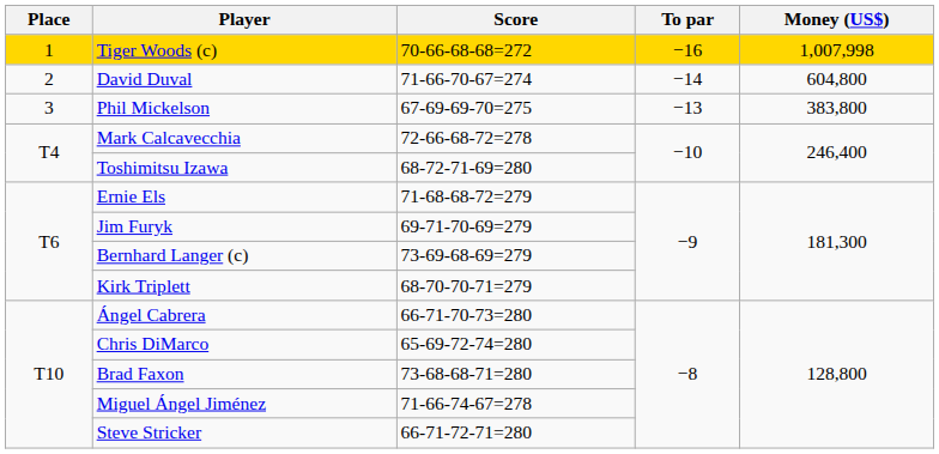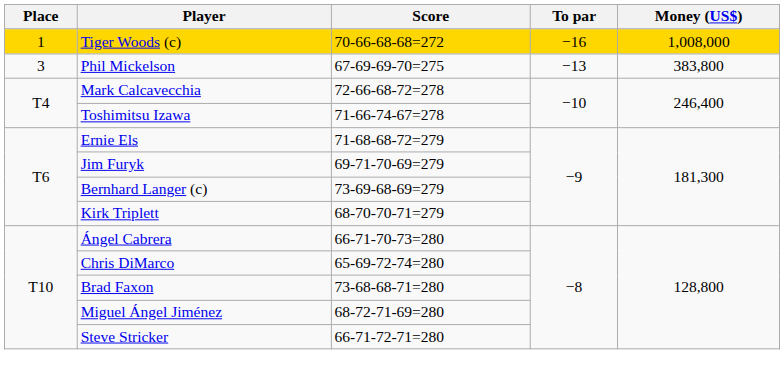 <table class="wikitable" style="width:50em;margin-bottom:0;">
 <tr>
 <th>Place</th>
 <th>Player</th>
 <th>Score</th>
 <th>To par</th>
 <th>Money (<a href='#'>US$</a>)</th>
 </tr>
 <tr style="background:gold">
 <td align=center>1</td>
 <td> <a href='#'>Tiger Woods</a> (c)</td>
 <td>70-66-68-68=272</td>
 <td align=center>−16</td>
-<td align=center>1,007,998</td>
-</tr>
-<tr>
-<td align=center>2</td>
-<td> <a href='#'>David Duval</a></td>
-<td>71-66-70-67=274</td>
-<td align=center>−14</td>
-<td align=center>604,800</td>
+<td align=center>1,008,000</td>
 </tr>
 <tr>
 <td align=center>3</td>
 <td> <a href='#'>Phil Mickelson</a></td>
 <td>67-69-69-70=275</td>
 <td align=center>−13</td>
 <td align=center>383,800</td>
 </tr>
 <tr>
 <td rowspan=2 align=center>T4</td>
 <td> <a href='#'>Mark Calcavecchia</a></td>
 <td>72-66-68-72=278</td>
 <td rowspan=2 align=center>−10</td>
 <td rowspan=2 align=center>246,400</td>
 </tr>
 <tr>
 <td> <a href='#'>Toshimitsu Izawa</a></td>
-<td>68-72-71-69=280</td>
+<td>71-66-74-67=278</td>
 </tr>
 <tr>
 <td rowspan=4 align=center>T6</td>
 <td> <a href='#'>Ernie Els</a></td>
 <td>71-68-68-72=279</td>
 <td rowspan=4 align=center>−9</td>
 <td rowspan=4 align=center>181,300</td>
 </tr>
 <tr>
 <td> <a href='#'>Jim Furyk</a></td>
 <td>69-71-70-69=279</td>
 </tr>
 <tr>
 <td> <a href='#'>Bernhard Langer</a> (c)</td>
 <td>73-69-68-69=279</td>
 </tr>
 <tr>
 <td> <a href='#'>Kirk Triplett</a></td>
 <td>68-70-70-71=279</td>
 </tr>
 <tr>
 <td rowspan=5 align=center>T10</td>
 <td> <a href='#'>Ángel Cabrera</a></td>
 <td>66-71-70-73=280</td>
 <td rowspan=5 align=center>−8</td>
 <td rowspan=5 align=center>128,800</td>
 </tr>
 <tr>
 <td> <a href='#'>Chris DiMarco</a></td>
 <td>65-69-72-74=280</td>
 </tr>
 <tr>
 <td> <a href='#'>Brad Faxon</a></td>
 <td>73-68-68-71=280</td>
 </tr>
 <tr>
 <td> <a href='#'>Miguel Ángel Jiménez</a></td>
-<td>71-66-74-67=278</td>
+<td>68-72-71-69=280</td>
 </tr>
 <tr>
 <td> <a href='#'>Steve Stricker</a></td>
 <td>66-71-72-71=280</td>
 </tr>
 </table>
